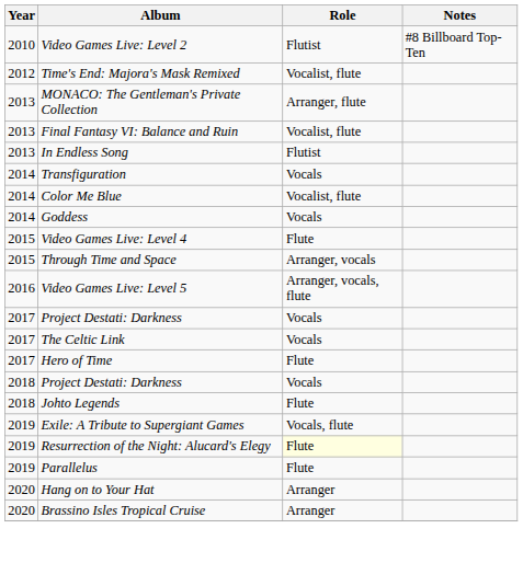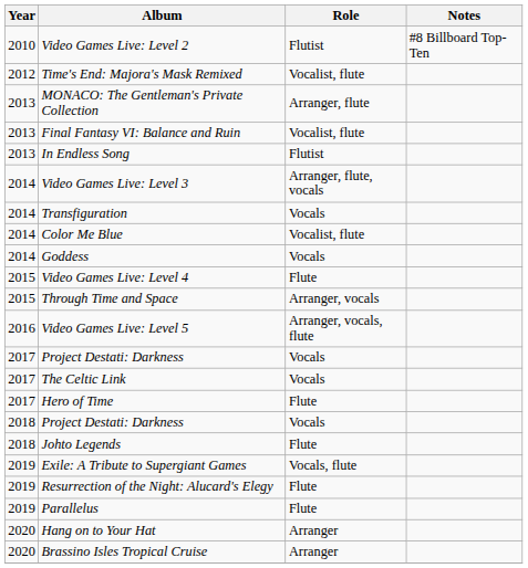 <table class="wikitable sortable">
 <tr>
 <th>Year</th>
 <th>Album</th>
 <th>Role</th>
 <th>Notes</th>
 </tr>
 <tr>
 <td>2010</td>
 <td><em>Video Games Live: Level 2</em></td>
 <td>Flutist</td>
 <td>#8 Billboard Top-Ten</td>
 </tr>
 <tr>
 <td>2012</td>
 <td><em>Time's End: Majora's Mask Remixed</em></td>
 <td>Vocalist, flute</td>
 <td></td>
 </tr>
 <tr>
 <td>2013</td>
 <td><em>MONACO: The Gentleman's Private Collection</em></td>
 <td>Arranger, flute</td>
 <td></td>
 </tr>
 <tr>
 <td>2013</td>
 <td><em>Final Fantasy VI: Balance and Ruin</em></td>
 <td>Vocalist, flute</td>
 <td></td>
 </tr>
 <tr>
 <td>2013</td>
 <td><em>In Endless Song</em></td>
 <td>Flutist</td>
+<td></td>
+</tr>
+<tr>
+<td>2014</td>
+<td><em>Video Games Live: Level 3 </em></td>
+<td>Arranger, flute, vocals</td>
 <td></td>
 </tr>
 <tr>
 <td>2014</td>
 <td><em>Transfiguration</em></td>
 <td>Vocals</td>
 <td></td>
 </tr>
 <tr>
 <td>2014</td>
 <td><em>Color Me Blue</em></td>
 <td>Vocalist, flute</td>
 <td></td>
 </tr>
 <tr>
 <td>2014</td>
 <td><em>Goddess</em></td>
 <td>Vocals</td>
 <td></td>
 </tr>
 <tr>
 <td>2015</td>
 <td><em>Video Games Live: Level 4</em></td>
 <td>Flute</td>
 <td></td>
 </tr>
 <tr>
 <td>2015</td>
 <td><em>Through Time and Space</em></td>
 <td>Arranger, vocals</td>
 <td></td>
 </tr>
 <tr>
 <td>2016</td>
 <td><em>Video Games Live: Level 5</em></td>
 <td>Arranger, vocals, flute</td>
 <td></td>
 </tr>
 <tr>
 <td>2017</td>
 <td><em>Project Destati: Darkness</em></td>
 <td>Vocals</td>
 <td></td>
 </tr>
 <tr>
 <td>2017</td>
 <td><em>The Celtic Link</em></td>
 <td>Vocals</td>
 <td></td>
 </tr>
 <tr>
 <td>2017</td>
 <td><em>Hero of Time</em></td>
 <td>Flute</td>
 <td></td>
 </tr>
 <tr>
 <td>2018</td>
 <td><em>Project Destati: Darkness</em></td>
 <td>Vocals</td>
 <td></td>
 </tr>
 <tr>
 <td>2018</td>
 <td><em>Johto Legends</em></td>
 <td>Flute</td>
 <td></td>
 </tr>
 <tr>
 <td>2019</td>
 <td><em>Exile: A Tribute to Supergiant Games</em></td>
 <td>Vocals, flute</td>
 <td></td>
 </tr>
 <tr>
 <td>2019</td>
 <td><em>Resurrection of the Night: Alucard's Elegy</em></td>
-<td style="background: lightyellow;">Flute</td>
+<td>Flute</td>
 <td></td>
 </tr>
 <tr>
 <td>2019</td>
 <td><em>Parallelus</em></td>
 <td>Flute</td>
 <td></td>
 </tr>
 <tr>
 <td>2020</td>
 <td><em>Hang on to Your Hat</em></td>
 <td>Arranger</td>
 <td></td>
 </tr>
 <tr>
 <td>2020</td>
 <td><em>Brassino Isles Tropical Cruise</em></td>
 <td>Arranger</td>
 <td></td>
 </tr>
 <tr>
 </tr>
 </table>
